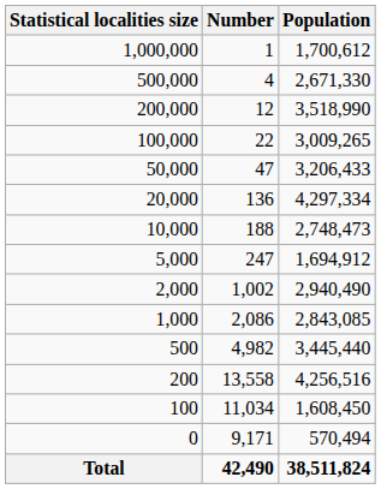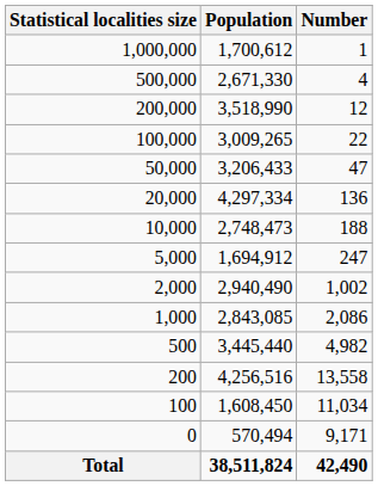 <table class="wikitable sortable" style="text-align:left">
 <tr>
 <th>Statistical localities size</th>
+<th>Population</th>
 <th>Number</th>
-<th>Population</th>
 </tr>
 <tr>
 <td style="text-align:right">1,000,000</td>
+<td style="text-align:right">1,700,612</td>
 <td style="text-align:right">1</td>
-<td style="text-align:right">1,700,612</td>
 </tr>
 <tr>
 <td style="text-align:right">500,000</td>
+<td style="text-align:right">2,671,330</td>
 <td style="text-align:right">4</td>
-<td style="text-align:right">2,671,330</td>
 </tr>
 <tr>
 <td style="text-align:right">200,000</td>
+<td style="text-align:right">3,518,990</td>
 <td style="text-align:right">12</td>
-<td style="text-align:right">3,518,990</td>
 </tr>
 <tr>
 <td style="text-align:right">100,000</td>
+<td style="text-align:right">3,009,265</td>
 <td style="text-align:right">22</td>
-<td style="text-align:right">3,009,265</td>
 </tr>
 <tr>
 <td style="text-align:right">50,000</td>
+<td style="text-align:right">3,206,433</td>
 <td style="text-align:right">47</td>
-<td style="text-align:right">3,206,433</td>
 </tr>
 <tr>
 <td style="text-align:right">20,000</td>
+<td style="text-align:right">4,297,334</td>
 <td style="text-align:right">136</td>
-<td style="text-align:right">4,297,334</td>
 </tr>
 <tr>
 <td style="text-align:right">10,000</td>
+<td style="text-align:right">2,748,473</td>
 <td style="text-align:right">188</td>
-<td style="text-align:right">2,748,473</td>
 </tr>
 <tr>
 <td style="text-align:right">5,000</td>
+<td style="text-align:right">1,694,912</td>
 <td style="text-align:right">247</td>
-<td style="text-align:right">1,694,912</td>
 </tr>
 <tr>
 <td style="text-align:right">2,000</td>
+<td style="text-align:right">2,940,490</td>
 <td style="text-align:right">1,002</td>
-<td style="text-align:right">2,940,490</td>
 </tr>
 <tr>
 <td style="text-align:right">1,000</td>
+<td style="text-align:right">2,843,085</td>
 <td style="text-align:right">2,086</td>
-<td style="text-align:right">2,843,085</td>
 </tr>
 <tr>
 <td style="text-align:right">500</td>
+<td style="text-align:right">3,445,440</td>
 <td style="text-align:right">4,982</td>
-<td style="text-align:right">3,445,440</td>
 </tr>
 <tr>
 <td style="text-align:right">200</td>
+<td style="text-align:right">4,256,516</td>
 <td style="text-align:right">13,558</td>
-<td style="text-align:right">4,256,516</td>
 </tr>
 <tr>
 <td style="text-align:right">100</td>
+<td style="text-align:right">1,608,450</td>
 <td style="text-align:right">11,034</td>
-<td style="text-align:right">1,608,450</td>
 </tr>
 <tr>
 <td style="text-align:right">0</td>
+<td style="text-align:right">570,494</td>
 <td style="text-align:right">9,171</td>
-<td style="text-align:right">570,494</td>
 </tr>
 <tr>
 <th>Total</th>
+<td style="text-align:right"><strong>38,511,824</strong></td>
 <td style="text-align:right"><strong>42,490</strong></td>
-<td style="text-align:right"><strong>38,511,824</strong></td>
 </tr>
 </table>
